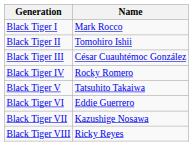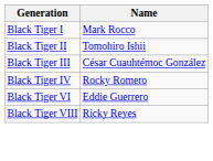 <table class="wikitable">
 <tr>
 <th>Generation</th>
 <th>Name</th>
 </tr>
 <tr>
 <td><a href='#'>Black Tiger I</a></td>
 <td><a href='#'>Mark Rocco</a></td>
 </tr>
 <tr>
 <td><a href='#'>Black Tiger II</a></td>
 <td><a href='#'>Tomohiro Ishii</a></td>
 </tr>
 <tr>
 <td><a href='#'>Black Tiger III</a></td>
 <td><a href='#'>César Cuauhtémoc González</a></td>
 </tr>
 <tr>
 <td><a href='#'>Black Tiger IV</a></td>
 <td><a href='#'>Rocky Romero</a></td>
 </tr>
 <tr>
-<td><a href='#'>Black Tiger V</a></td>
-<td><a href='#'>Tatsuhito Takaiwa</a></td>
-</tr>
-<tr>
 <td><a href='#'>Black Tiger VI</a></td>
 <td><a href='#'>Eddie Guerrero</a></td>
-</tr>
-<tr>
-<td><a href='#'>Black Tiger VII</a></td>
-<td><a href='#'>Kazushige Nosawa</a></td>
 </tr>
 <tr>
 <td><a href='#'>Black Tiger VIII</a></td>
 <td><a href='#'>Ricky Reyes</a></td>
 </tr>
 </table>
